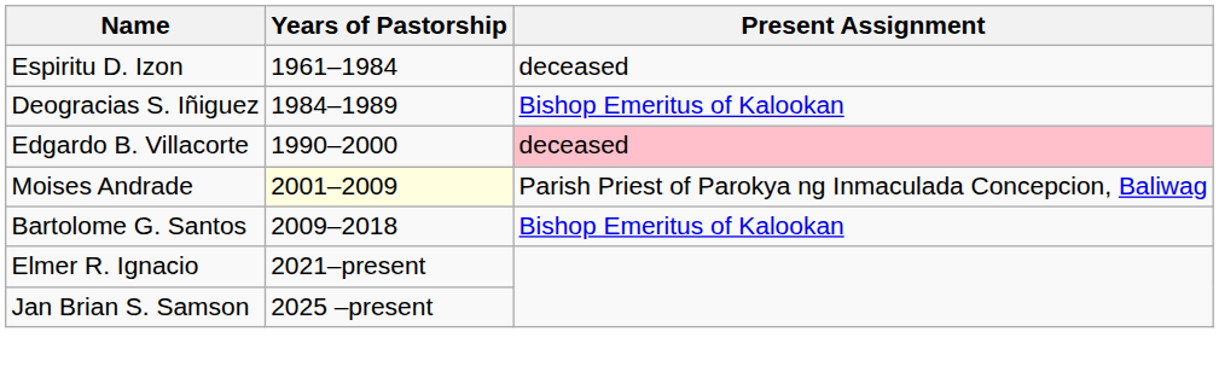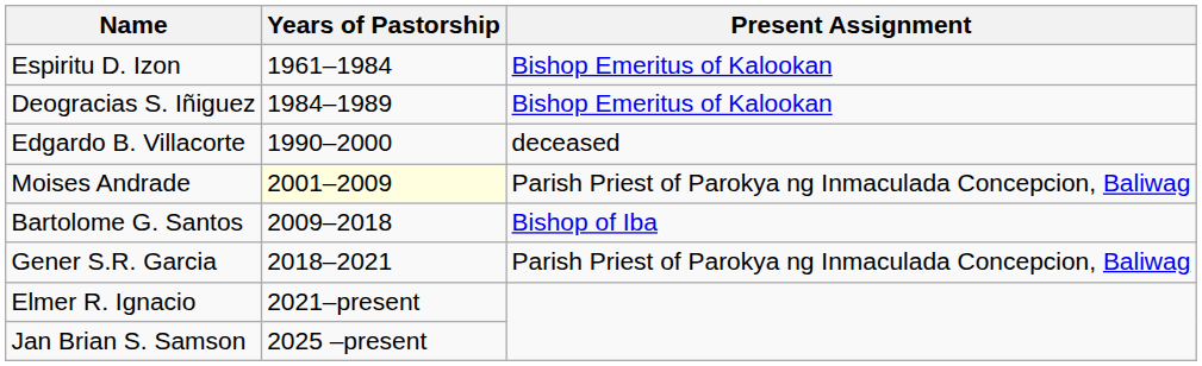 <table class="wikitable">
 <tr>
 <th>Name</th>
 <th>Years of Pastorship</th>
 <th>Present Assignment</th>
 </tr>
 <tr>
 <td>Espiritu D. Izon</td>
 <td>1961–1984</td>
-<td>deceased</td>
+<td><a href='#'>Bishop Emeritus of Kalookan</a></td>
 </tr>
 <tr>
 <td>Deogracias S. Iñiguez</td>
 <td>1984–1989</td>
 <td><a href='#'>Bishop Emeritus of Kalookan</a></td>
 </tr>
 <tr>
 <td>Edgardo B. Villacorte</td>
 <td>1990–2000</td>
-<td style="background: pink;">deceased</td>
+<td>deceased</td>
 </tr>
 <tr>
 <td>Moises Andrade</td>
 <td style="background: lightyellow;">2001–2009</td>
 <td>Parish Priest of Parokya ng Inmaculada Concepcion, <a href='#'>Baliwag</a></td>
 </tr>
 <tr>
 <td>Bartolome G. Santos</td>
 <td>2009–2018</td>
-<td><a href='#'>Bishop Emeritus of Kalookan</a></td>
+<td><a href='#'>Bishop of Iba</a></td>
+</tr>
+<tr>
+<td>Gener S.R. Garcia</td>
+<td>2018–2021</td>
+<td>Parish Priest of Parokya ng Inmaculada Concepcion, <a href='#'>Baliwag</a></td>
 </tr>
 <tr>
 <td>Elmer R. Ignacio</td>
 <td>2021–present</td>
 </tr>
 <tr>
 <td>Jan Brian S. Samson</td>
 <td>2025 –present</td>
 </tr>
 </table>
